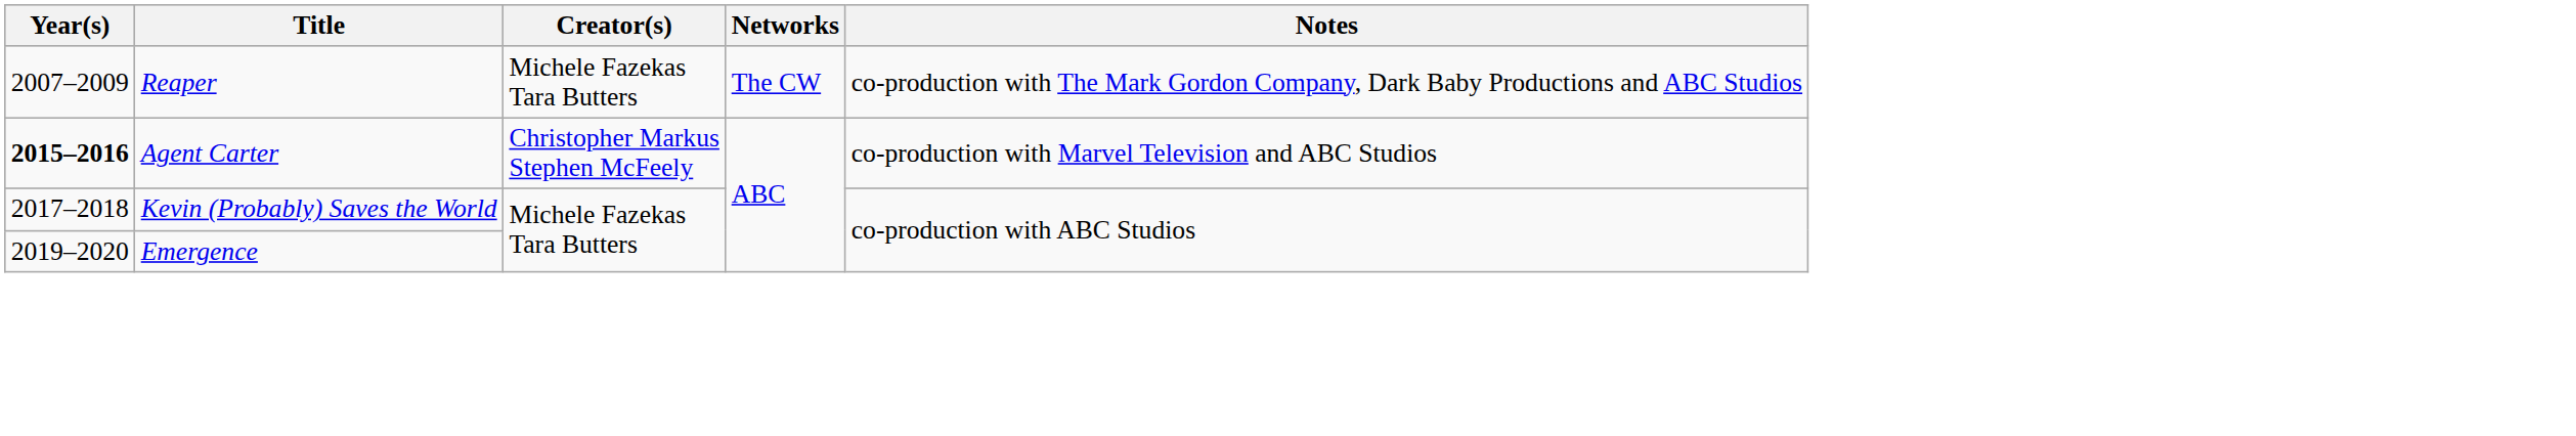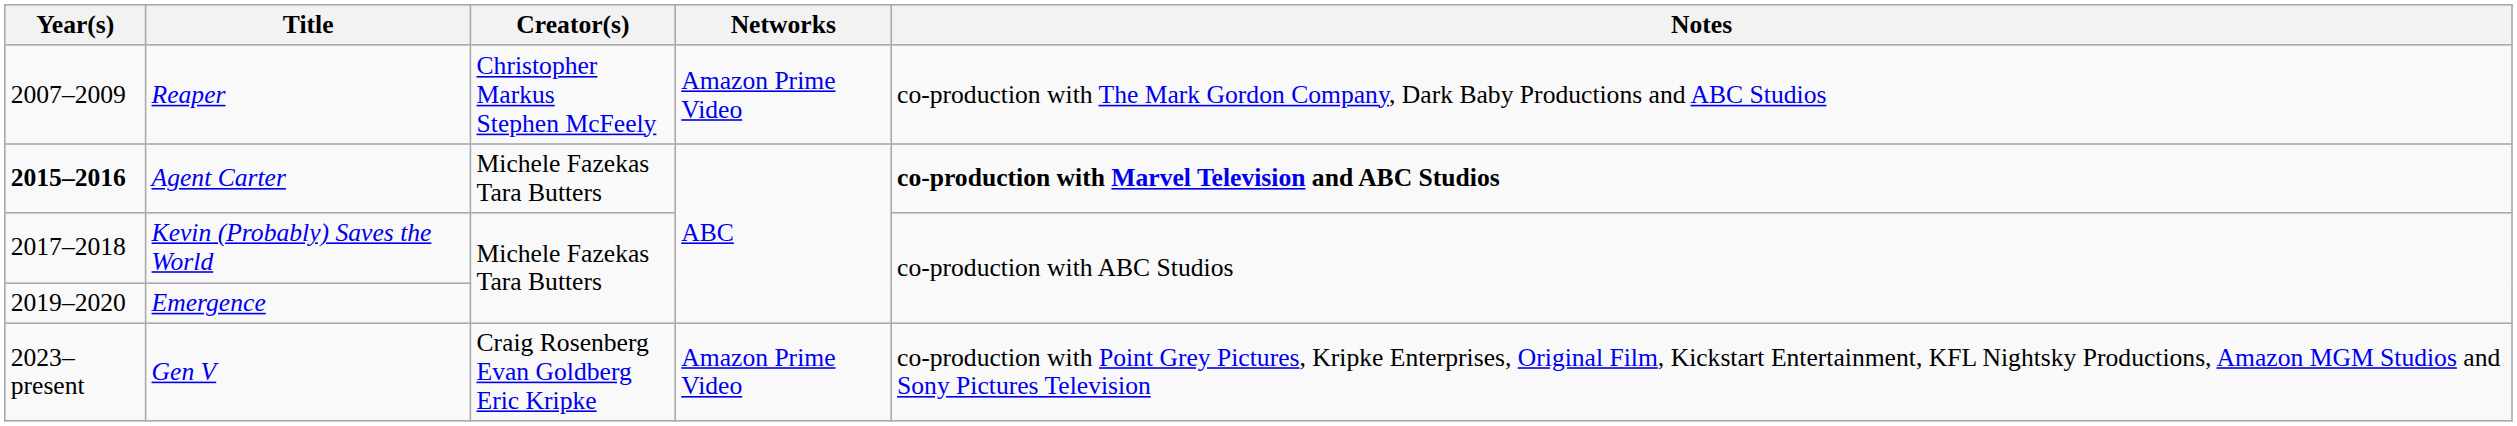 <table class="wikitable sortable">
 <tr>
 <th>Year(s)</th>
 <th>Title</th>
 <th>Creator(s)</th>
 <th>Networks</th>
 <th>Notes</th>
 </tr>
 <tr>
 <td>2007–2009</td>
 <td><em><a href='#'>Reaper</a></em></td>
-<td>Michele Fazekas<br>Tara Butters</td>
-<td><a href='#'>The CW</a></td>
+<td><a href='#'>Christopher Markus</a><br><a href='#'>Stephen McFeely</a></td>
+<td><a href='#'>Amazon Prime Video</a></td>
 <td>co-production with <a href='#'>The Mark Gordon Company</a>, Dark Baby Productions and <a href='#'>ABC Studios</a></td>
 </tr>
 <tr>
 <td><strong>2015–2016</strong></td>
 <td><em><a href='#'>Agent Carter</a></em></td>
-<td><a href='#'>Christopher Markus</a><br><a href='#'>Stephen McFeely</a></td>
+<td>Michele Fazekas<br>Tara Butters</td>
 <td rowspan="3"><a href='#'>ABC</a></td>
-<td>co-production with <a href='#'>Marvel Television</a> and ABC Studios</td>
+<td><strong>co-production with <a href='#'>Marvel Television</a> and ABC Studios</strong></td>
 </tr>
 <tr>
 <td>2017–2018</td>
 <td><em><a href='#'>Kevin (Probably) Saves the World</a></em></td>
 <td rowspan="2">Michele Fazekas<br>Tara Butters</td>
 <td rowspan="2">co-production with ABC Studios</td>
 </tr>
 <tr>
 <td>2019–2020</td>
 <td><em><a href='#'>Emergence</a></em></td>
 </tr>
+<tr>
+<td>2023–present</td>
+<td><em><a href='#'>Gen V</a></em></td>
+<td>Craig Rosenberg<br><a href='#'>Evan Goldberg</a><br><a href='#'>Eric Kripke</a></td>
+<td><a href='#'>Amazon Prime Video</a></td>
+<td>co-production with <a href='#'>Point Grey Pictures</a>, Kripke Enterprises, <a href='#'>Original Film</a>, Kickstart Entertainment, KFL Nightsky Productions, <a href='#'>Amazon MGM Studios</a> and <a href='#'>Sony Pictures Television</a></td>
+</tr>
 </table>
